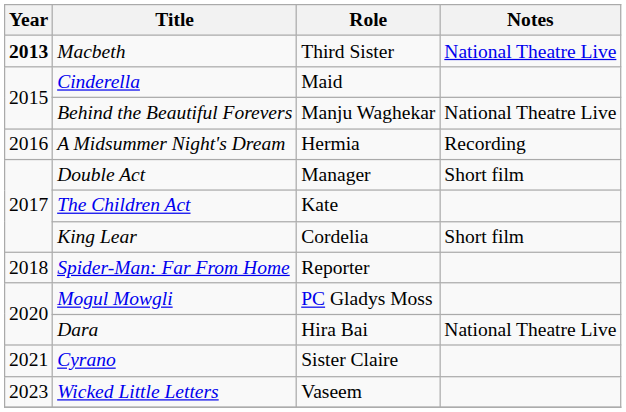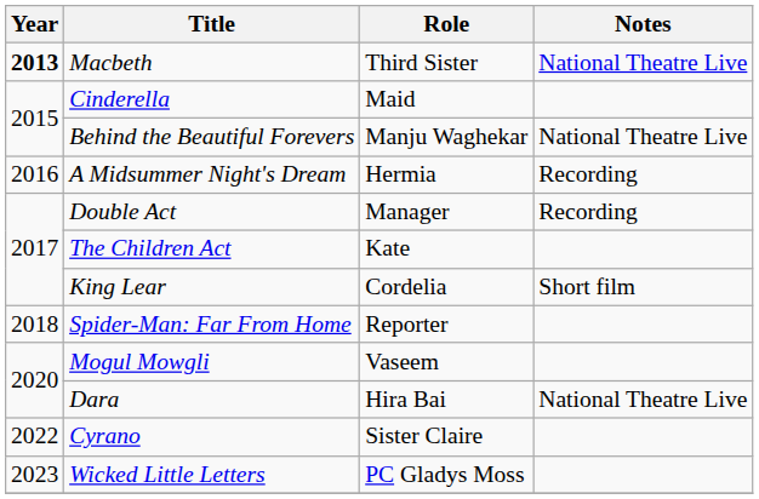 <table class="wikitable sortable">
 <tr>
 <th>Year</th>
 <th>Title</th>
 <th>Role</th>
 <th class="unsortable">Notes</th>
 </tr>
 <tr>
 <td><strong>2013</strong></td>
 <td><em>Macbeth</em></td>
 <td>Third Sister</td>
 <td><a href='#'>National Theatre Live</a></td>
 </tr>
 <tr>
 <td rowspan="2">2015</td>
 <td><em><a href='#'>Cinderella</a></em></td>
 <td>Maid</td>
 <td></td>
 </tr>
 <tr>
 <td><em>Behind the Beautiful Forevers</em></td>
 <td>Manju Waghekar</td>
 <td>National Theatre Live</td>
 </tr>
 <tr>
 <td>2016</td>
 <td><em>A Midsummer Night's Dream</em></td>
 <td>Hermia</td>
 <td>Recording</td>
 </tr>
 <tr>
 <td rowspan="3">2017</td>
 <td><em>Double Act</em></td>
 <td>Manager</td>
-<td>Short film</td>
+<td>Recording</td>
 </tr>
 <tr>
 <td><em><a href='#'>The Children Act</a></em></td>
 <td>Kate</td>
 <td></td>
 </tr>
 <tr>
 <td><em>King Lear</em></td>
 <td>Cordelia</td>
 <td>Short film</td>
 </tr>
 <tr>
 <td>2018</td>
 <td><em><a href='#'>Spider-Man: Far From Home</a></em></td>
 <td>Reporter</td>
 <td></td>
 </tr>
 <tr>
 <td rowspan="2">2020</td>
 <td><em><a href='#'>Mogul Mowgli</a></em></td>
-<td><a href='#'>PC</a> Gladys Moss</td>
+<td>Vaseem</td>
 <td></td>
 </tr>
 <tr>
 <td><em>Dara</em></td>
 <td>Hira Bai</td>
 <td>National Theatre Live</td>
 </tr>
 <tr>
-<td>2021</td>
+<td>2022</td>
 <td><em><a href='#'>Cyrano</a></em></td>
 <td>Sister Claire</td>
 <td></td>
 </tr>
 <tr>
 <td>2023</td>
 <td><em><a href='#'>Wicked Little Letters</a></em></td>
-<td>Vaseem</td>
+<td><a href='#'>PC</a> Gladys Moss</td>
 <td></td>
 </tr>
 <tr>
 </tr>
 </table>
